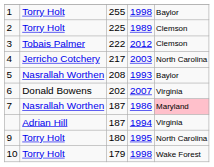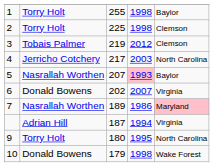 <table class="wikitable">
 <tr>
 </tr>
 <tr>
 <td>1</td>
 <td><a href='#'>Torry Holt</a></td>
 <td>255</td>
 <td><a href='#'>1998</a></td>
 <td style="font-size:80%;">Baylor</td>
 </tr>
 <tr>
 <td>2</td>
 <td><a href='#'>Torry Holt</a></td>
 <td>225</td>
-<td><a href='#'>1989</a></td>
+<td><a href='#'>1998</a></td>
 <td style="font-size:80%;">Clemson</td>
 </tr>
 <tr>
 <td>3</td>
 <td><a href='#'>Tobais Palmer</a></td>
-<td>222</td>
+<td>219</td>
 <td><a href='#'>2012</a></td>
 <td style="font-size:80%;">Clemson</td>
 </tr>
 <tr>
 <td>4</td>
 <td><a href='#'>Jerricho Cotchery</a></td>
 <td>217</td>
 <td><a href='#'>2003</a></td>
 <td style="font-size:80%;">North Carolina</td>
 </tr>
 <tr>
 <td>5</td>
 <td><a href='#'>Nasrallah Worthen</a></td>
-<td>208</td>
-<td><a href='#'>1993</a></td>
+<td>207</td>
+<td style="background: pink;"><a href='#'>1993</a></td>
 <td style="font-size:80%;">Baylor</td>
 </tr>
 <tr>
 <td>6</td>
 <td>Donald Bowens</td>
 <td>202</td>
 <td><a href='#'>2007</a></td>
 <td style="font-size:80%;">Virginia</td>
 </tr>
 <tr>
 <td>7</td>
 <td><a href='#'>Nasrallah Worthen</a></td>
-<td>187</td>
+<td>189</td>
 <td><a href='#'>1986</a></td>
 <td style="background: pink; font-size:80%;">Maryland</td>
 </tr>
 <tr>
 <td></td>
 <td><a href='#'>Adrian Hill</a></td>
 <td>187</td>
 <td><a href='#'>1994</a></td>
 <td style="font-size:80%;">Virginia</td>
 </tr>
 <tr>
 <td>9</td>
 <td><a href='#'>Torry Holt</a></td>
 <td>180</td>
 <td><a href='#'>1995</a></td>
 <td style="font-size:80%;">North Carolina</td>
 </tr>
 <tr>
 <td>10</td>
-<td><a href='#'>Torry Holt</a></td>
+<td>Donald Bowens</td>
 <td>179</td>
 <td><a href='#'>1998</a></td>
 <td style="font-size:80%;">Wake Forest</td>
 </tr>
 </table>
